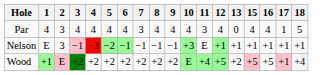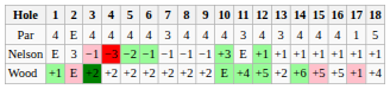 <table class="wikitable" style="text-align:center">
 <tr>
 <th>Hole</th>
 <th> 1 </th>
 <th> 2 </th>
 <th> 3 </th>
 <th> 4 </th>
 <th> 5 </th>
 <th> 6 </th>
 <th> 7 </th>
 <th> 8 </th>
 <th> 9 </th>
 <th>10</th>
 <th>11</th>
 <th>12</th>
 <th>13</th>
+<th>14</th>
 <th>15</th>
 <th>16</th>
 <th>17</th>
 <th>18</th>
 </tr>
 <tr>
 <td>Par</td>
 <td>4</td>
-<td>3</td>
+<td>E</td>
 <td>4</td>
 <td>4</td>
 <td>4</td>
 <td>4</td>
 <td>3</td>
 <td>4</td>
 <td>4</td>
 <td>4</td>
 <td>3</td>
 <td>4</td>
-<td>0</td>
+<td>3</td>
+<td>4</td>
 <td>4</td>
 <td>4</td>
 <td>1</td>
 <td>5</td>
 </tr>
 <tr>
 <td align=left> Nelson</td>
 <td>E</td>
 <td>3</td>
 <td style="background: Pink;">−1</td>
 <td style="background: Red;">−3</td>
 <td style="background: PaleGreen;">−2</td>
 <td style="background: PaleGreen;">−1</td>
 <td>−1</td>
 <td>−1</td>
 <td>−1</td>
 <td style="background: PaleGreen;">+3</td>
 <td>E</td>
 <td style="background: PaleGreen;">+1</td>
 <td>+1</td>
 <td>+1</td>
 <td>+1</td>
 <td>+1</td>
 <td>+1</td>
+<td>+1</td>
 </tr>
 <tr>
 <td align=left> Wood</td>
 <td style="background: PaleGreen;">+1</td>
 <td style="background: Pink;">E</td>
 <td style="background: Green;">+2</td>
 <td>+2</td>
 <td>+2</td>
 <td>+2</td>
 <td>+2</td>
 <td>+2</td>
 <td>+2</td>
 <td style="background: PaleGreen;">E</td>
 <td style="background: PaleGreen;">+4</td>
 <td style="background: PaleGreen;">+5</td>
 <td>+2</td>
+<td style="background: PaleGreen;">+6</td>
 <td style="background: Pink;">+5</td>
 <td>+5</td>
 <td style="background: Pink;">+1</td>
 <td>+4</td>
 </tr>
 </table>
